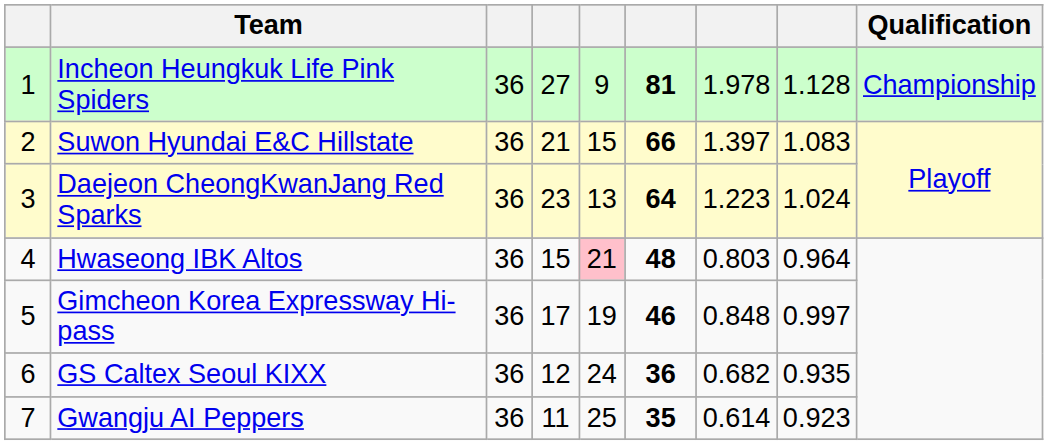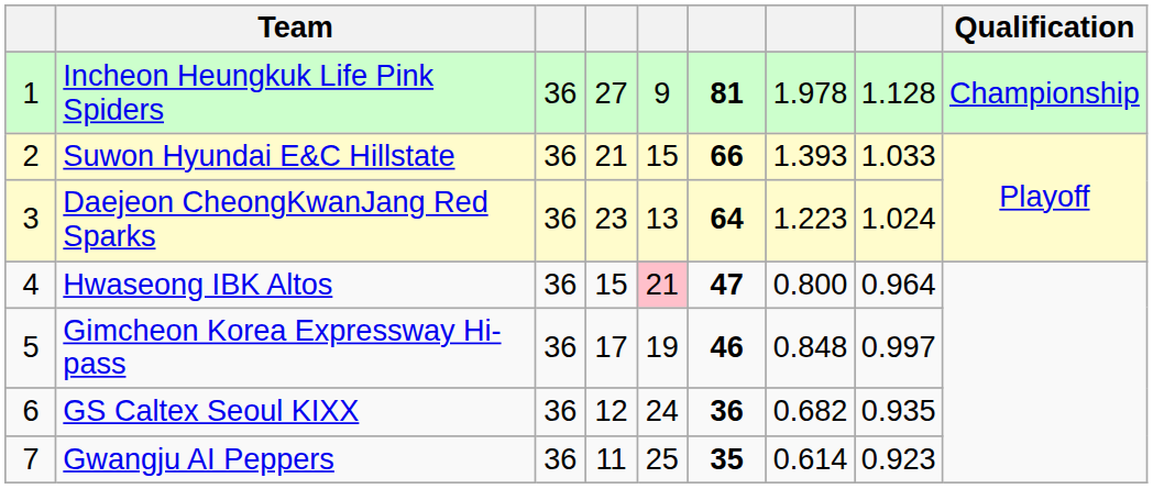 <table class="wikitable" style="text-align:center;">
 <tr>
 <th width=20></th>
 <th width=250>Team</th>
 <th width=20></th>
 <th width=20></th>
 <th width=20></th>
 <th width=35></th>
 <th width=35></th>
 <th width=35></th>
 <th width=50>Qualification</th>
 </tr>
 <tr bgcolor=#ccffcc>
 <td>1</td>
 <td align=left><a href='#'>Incheon Heungkuk Life Pink Spiders</a></td>
 <td>36</td>
 <td>27</td>
 <td>9</td>
 <td><strong>81</strong></td>
 <td>1.978</td>
 <td>1.128</td>
 <td><a href='#'>Championship</a></td>
 </tr>
 <tr bgcolor=#fffccc>
 <td>2</td>
 <td align=left><a href='#'>Suwon Hyundai E&C Hillstate</a></td>
 <td>36</td>
 <td>21</td>
 <td>15</td>
 <td><strong>66</strong></td>
-<td>1.397</td>
-<td>1.083</td>
+<td>1.393</td>
+<td>1.033</td>
 <td rowspan="2"><a href='#'>Playoff</a></td>
 </tr>
 <tr bgcolor=#fffccc>
 <td>3</td>
 <td align=left><a href='#'>Daejeon CheongKwanJang Red Sparks</a></td>
 <td>36</td>
 <td>23</td>
 <td>13</td>
 <td><strong>64</strong></td>
 <td>1.223</td>
 <td>1.024</td>
 </tr>
 <tr 3>
 <td>4</td>
 <td align=left><a href='#'>Hwaseong IBK Altos</a></td>
 <td>36</td>
 <td>15</td>
 <td style="background: pink;">21</td>
-<td><strong>48</strong></td>
-<td>0.803</td>
+<td><strong>47</strong></td>
+<td>0.800</td>
 <td>0.964</td>
 </tr>
 <tr>
 <td>5</td>
 <td align=left><a href='#'>Gimcheon Korea Expressway Hi-pass</a></td>
 <td>36</td>
 <td>17</td>
 <td>19</td>
 <td><strong>46</strong></td>
 <td>0.848</td>
 <td>0.997</td>
 </tr>
 <tr>
 <td>6</td>
 <td align=left><a href='#'>GS Caltex Seoul KIXX</a></td>
 <td>36</td>
 <td>12</td>
 <td>24</td>
 <td><strong>36</strong></td>
 <td>0.682</td>
 <td>0.935</td>
 </tr>
 <tr>
 <td>7</td>
 <td align=left><a href='#'>Gwangju AI Peppers</a></td>
 <td>36</td>
 <td>11</td>
 <td>25</td>
 <td><strong>35</strong></td>
 <td>0.614</td>
 <td>0.923</td>
 </tr>
 </table>
